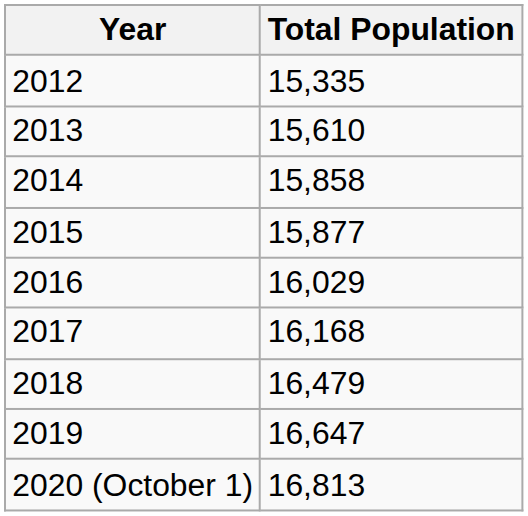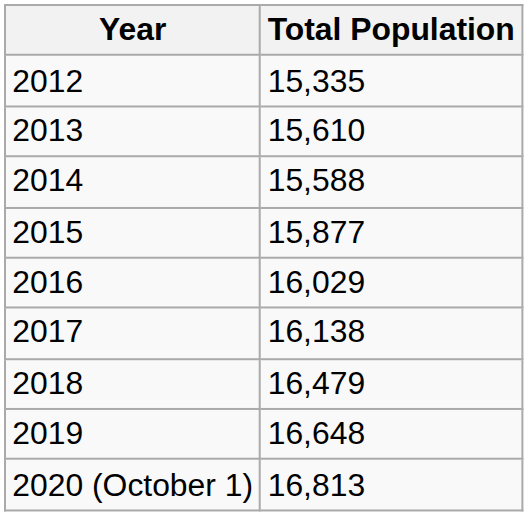 <table class="wikitable">
 <tr>
 <th>Year</th>
 <th>Total Population</th>
 </tr>
 <tr>
 <td>2012</td>
 <td>15,335</td>
 </tr>
 <tr>
 <td>2013</td>
 <td>15,610</td>
 </tr>
 <tr>
 <td>2014</td>
-<td>15,858</td>
+<td>15,588</td>
 </tr>
 <tr>
 <td>2015</td>
 <td>15,877</td>
 </tr>
 <tr>
 <td>2016</td>
 <td>16,029</td>
 </tr>
 <tr>
 <td>2017</td>
-<td>16,168</td>
+<td>16,138</td>
 </tr>
 <tr>
 <td>2018</td>
 <td>16,479</td>
 </tr>
 <tr>
 <td>2019</td>
-<td>16,647</td>
+<td>16,648</td>
 </tr>
 <tr>
 <td>2020 (October 1)</td>
 <td>16,813</td>
 </tr>
 </table>
